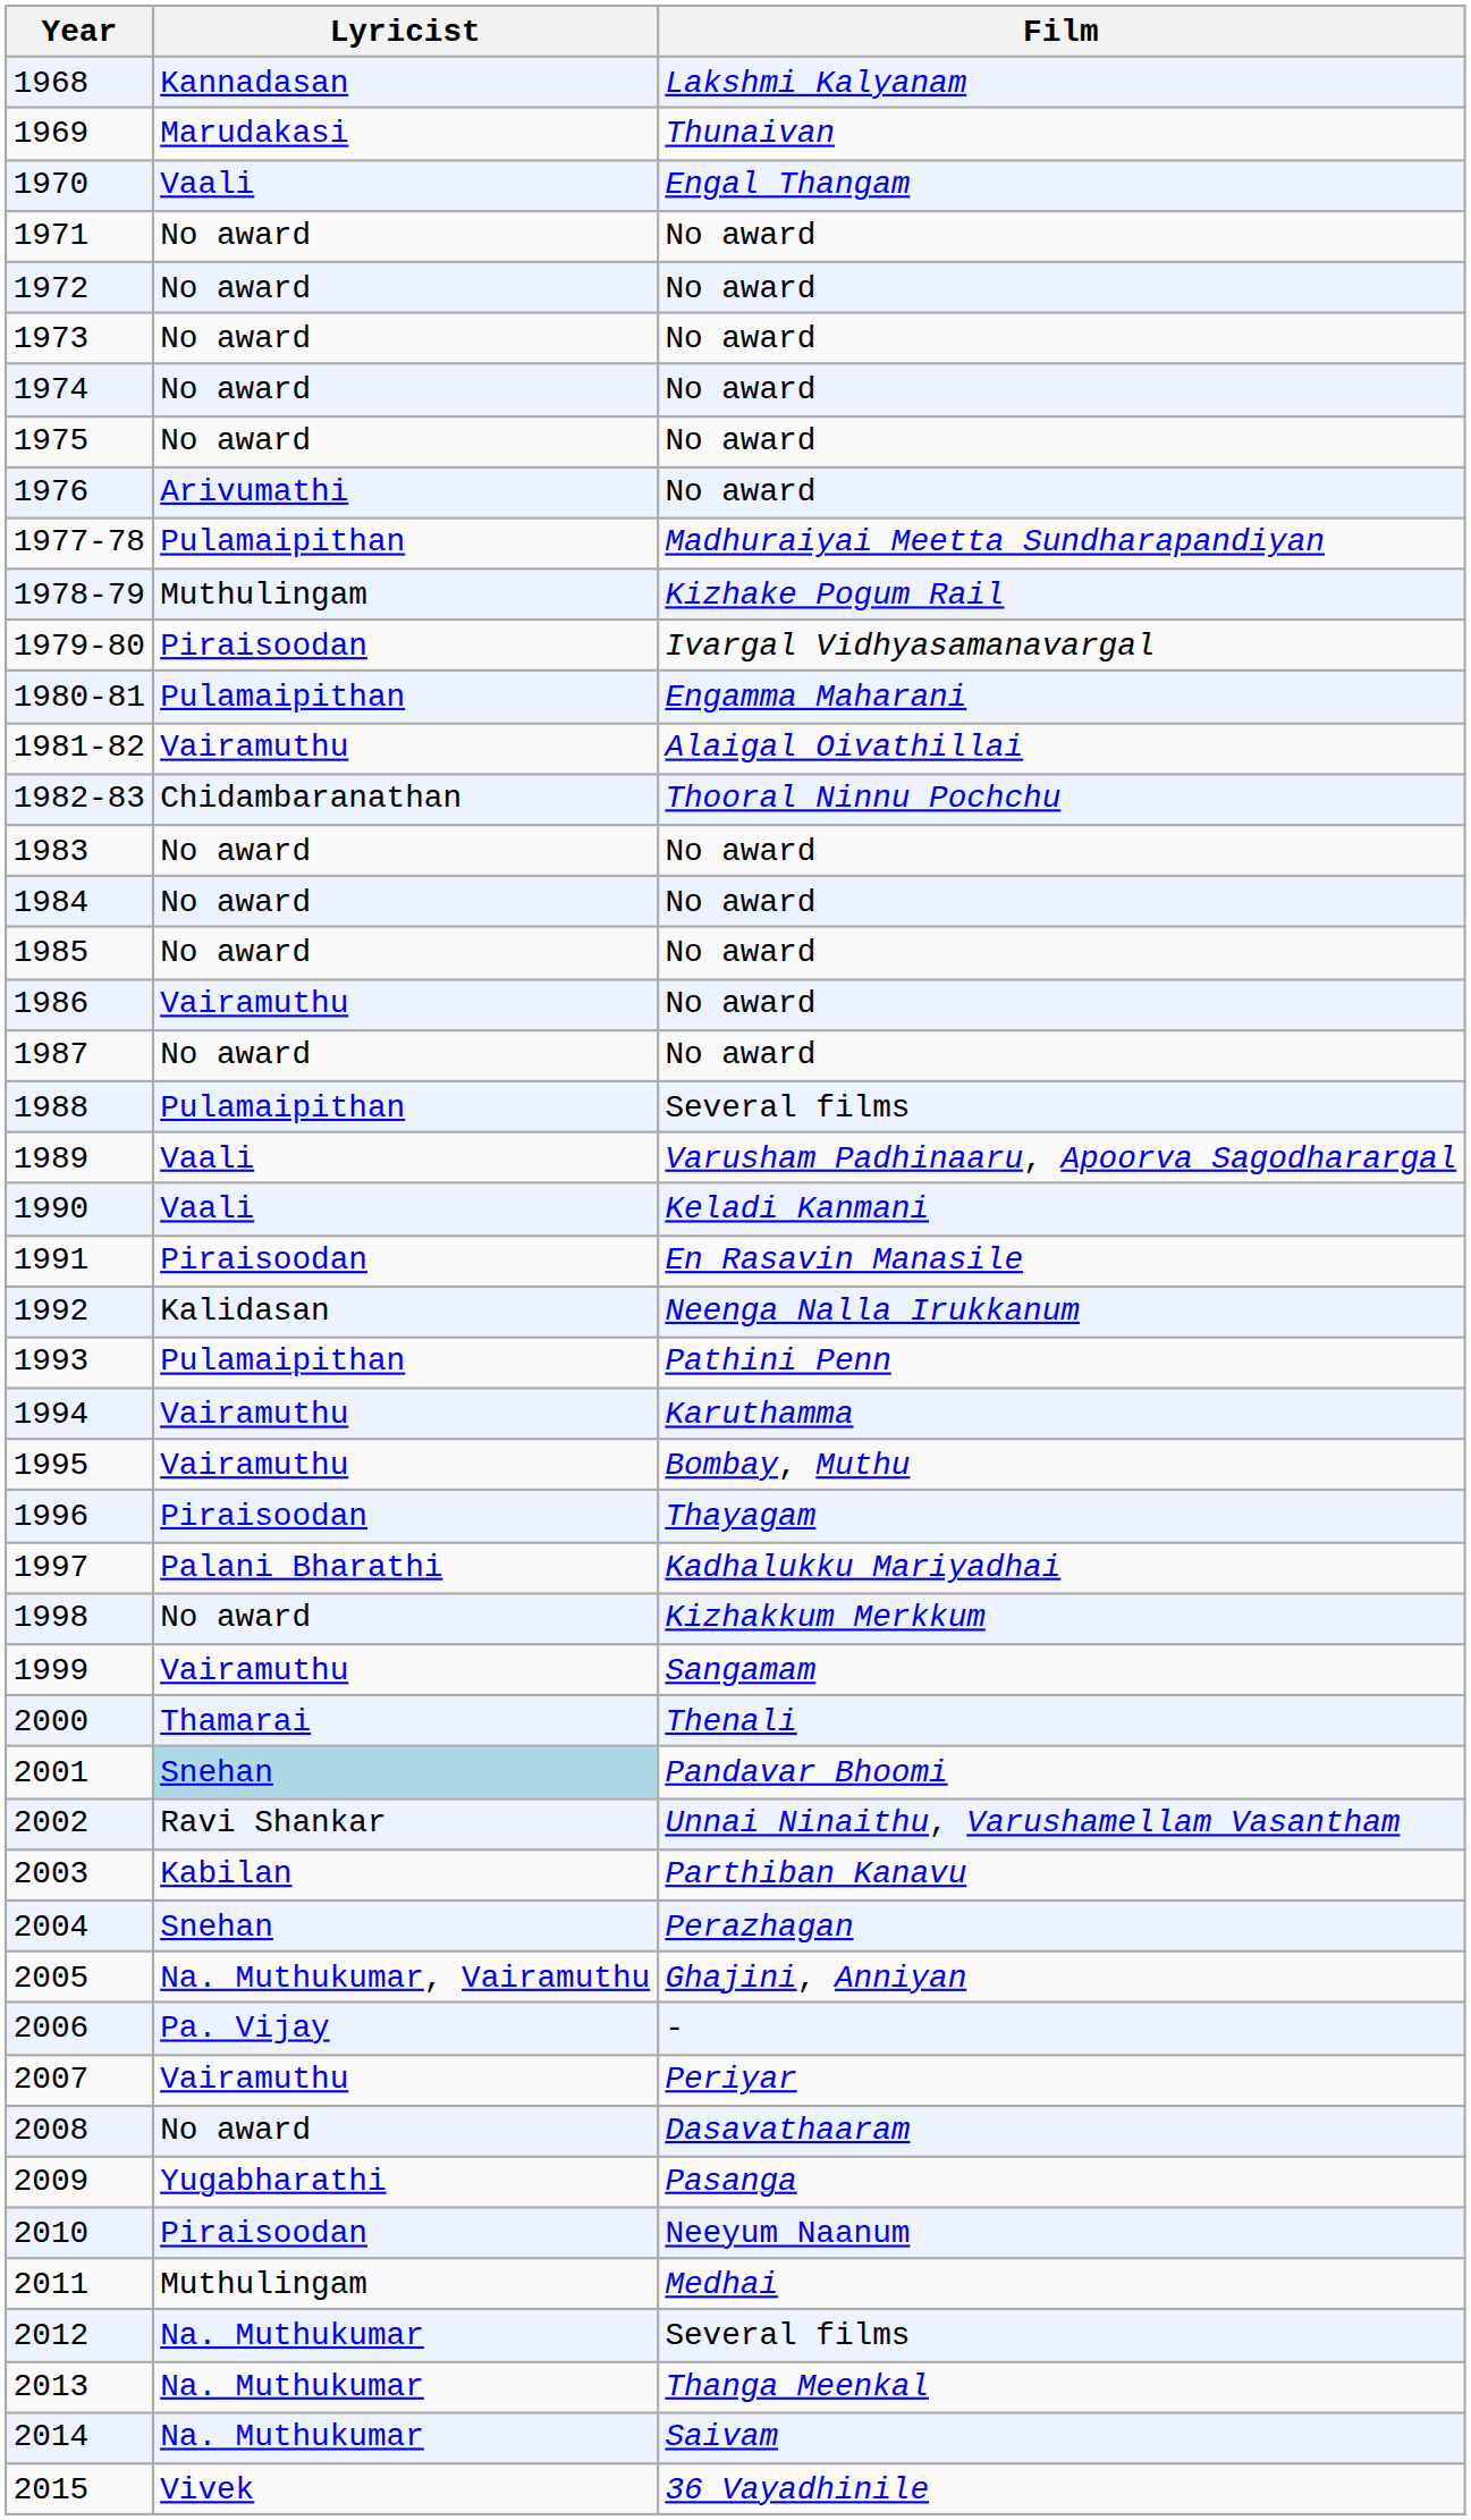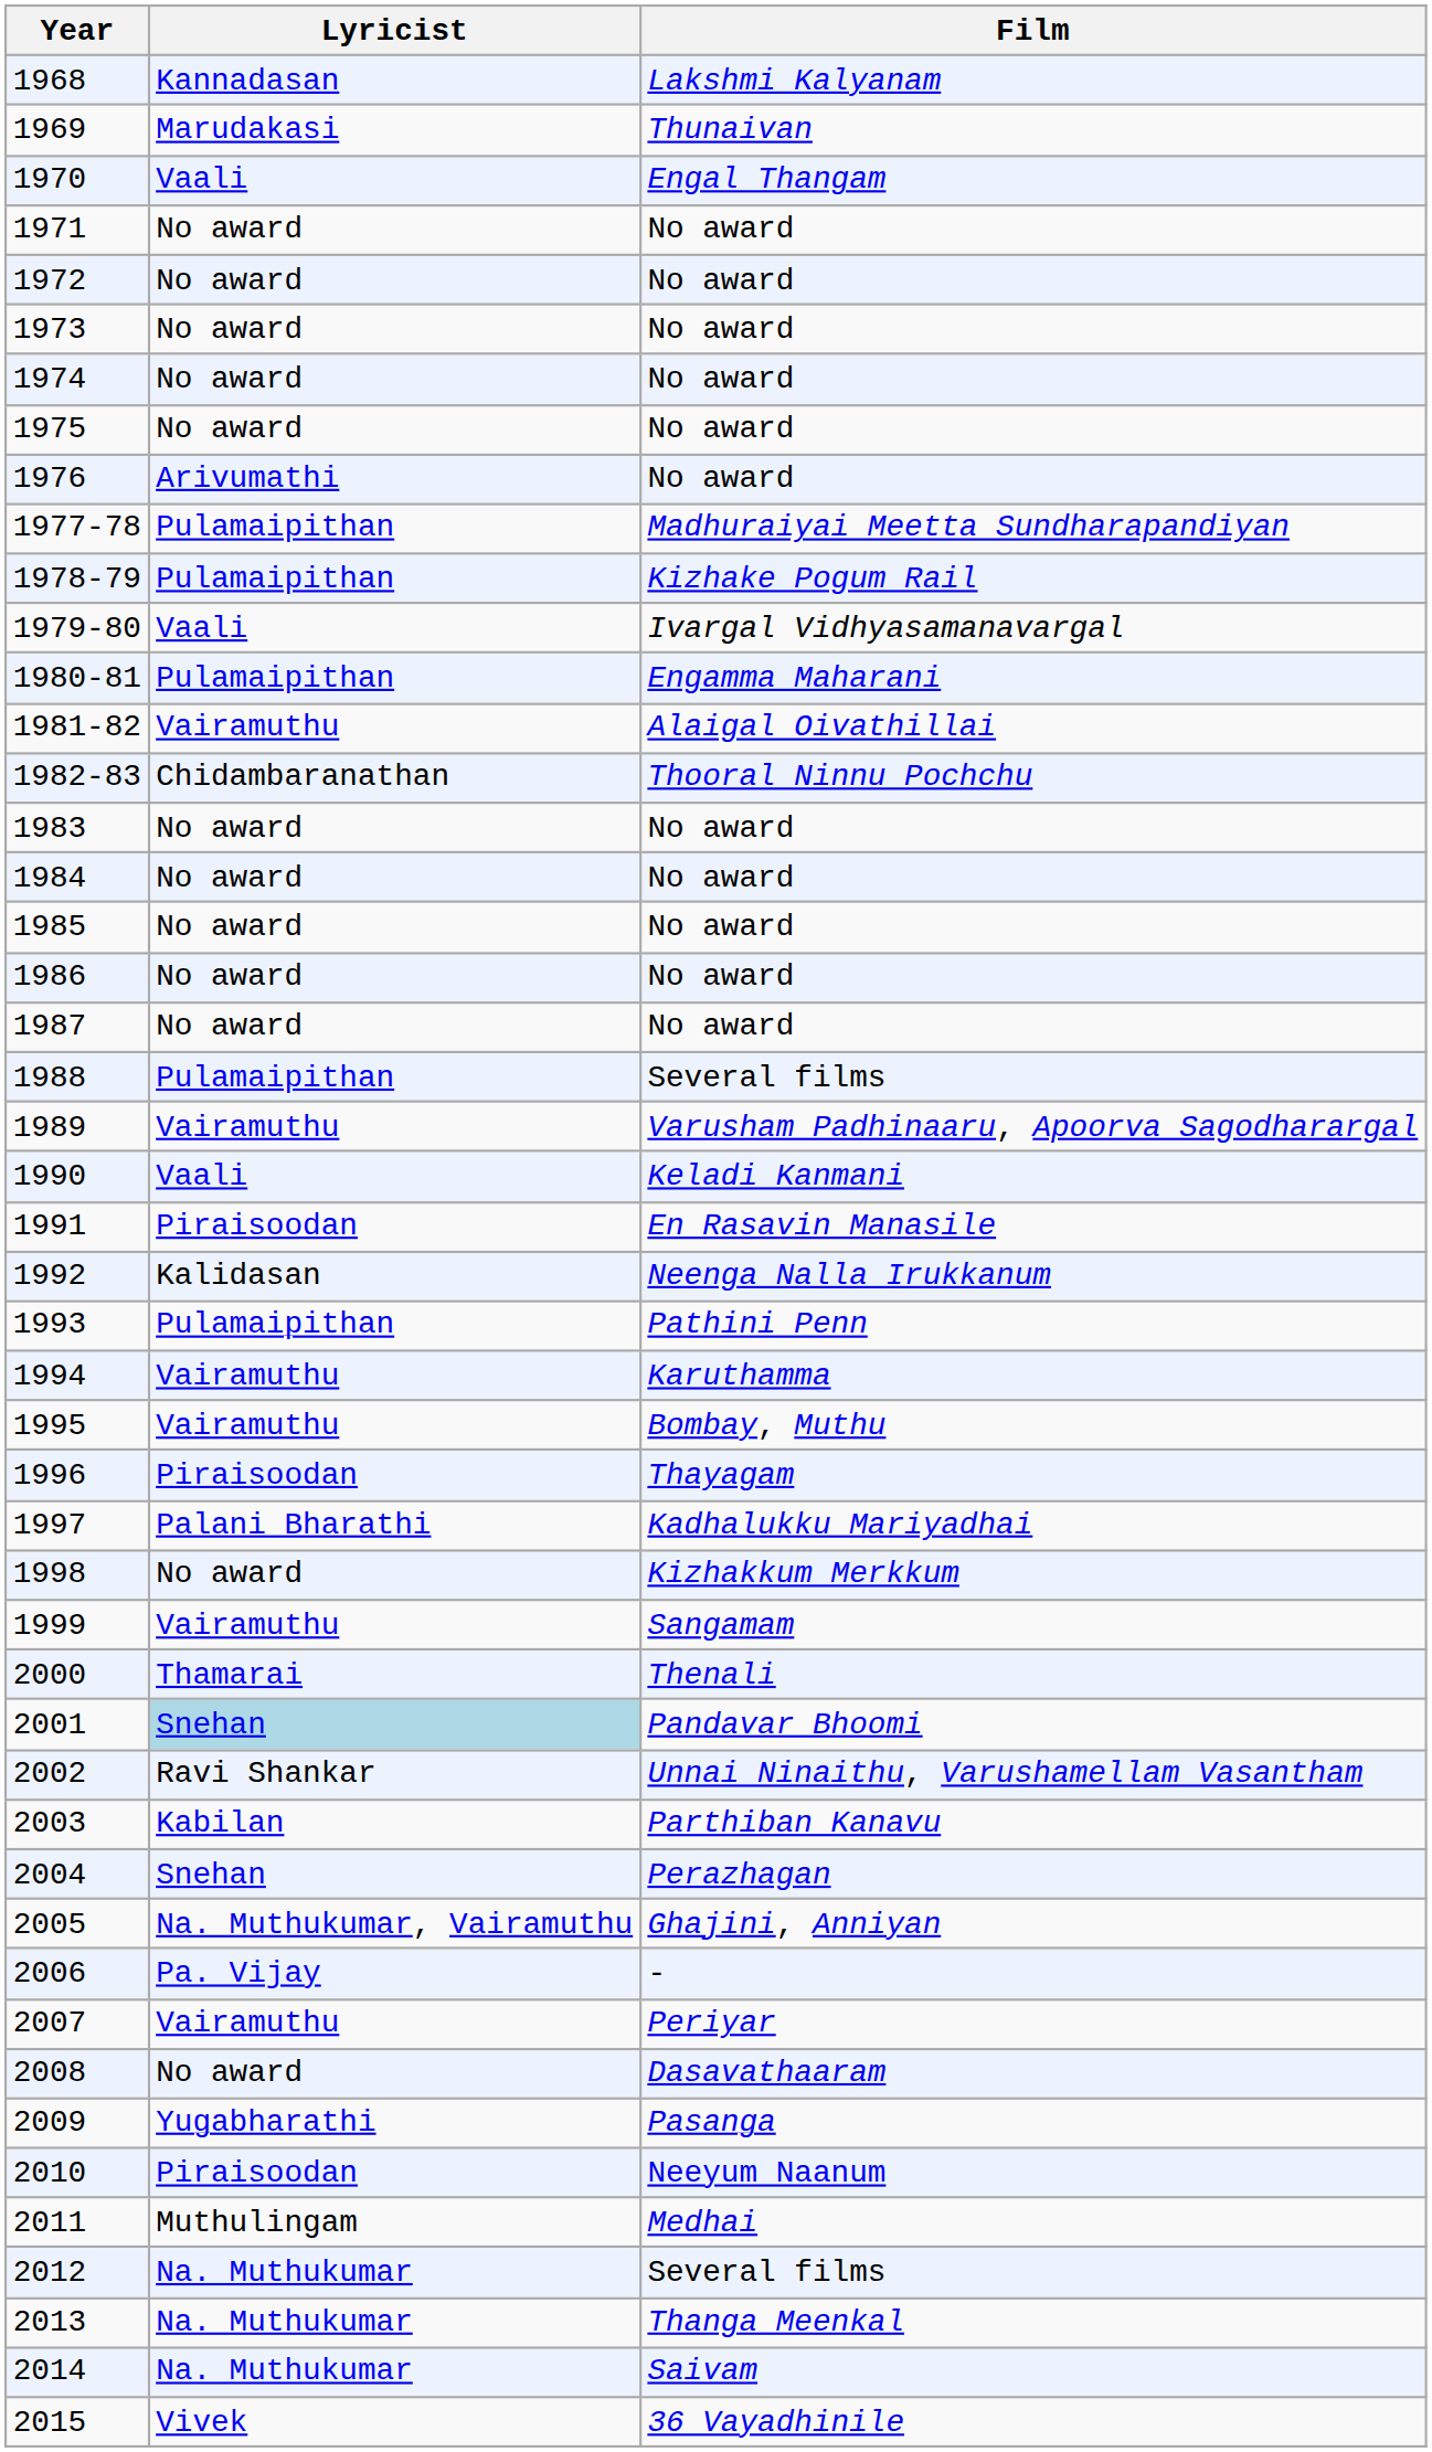 <table class="wikitable sortable">
 <tr>
 <th>Year</th>
 <th>Lyricist</th>
 <th>Film</th>
 </tr>
 <tr bgcolor=#edf3fe>
 <td>1968</td>
 <td><a href='#'>Kannadasan</a></td>
 <td><em><a href='#'>Lakshmi Kalyanam</a></em></td>
 </tr>
 <tr>
 <td>1969</td>
 <td><a href='#'>Marudakasi</a></td>
 <td><em><a href='#'>Thunaivan</a></em></td>
 </tr>
 <tr bgcolor=#edf3fe>
 <td>1970</td>
 <td><a href='#'>Vaali</a></td>
 <td><em><a href='#'>Engal Thangam</a></em></td>
 </tr>
 <tr>
 <td>1971</td>
 <td>No award</td>
 <td>No award</td>
 </tr>
 <tr bgcolor=#edf3fe>
 <td>1972</td>
 <td>No award</td>
 <td>No award</td>
 </tr>
 <tr>
 <td>1973</td>
 <td>No award</td>
 <td>No award</td>
 </tr>
 <tr bgcolor=#edf3fe>
 <td>1974</td>
 <td>No award</td>
 <td>No award</td>
 </tr>
 <tr>
 <td>1975</td>
 <td>No award</td>
 <td>No award</td>
 </tr>
 <tr bgcolor=#edf3fe>
 <td>1976</td>
 <td><a href='#'>Arivumathi</a></td>
 <td>No award</td>
 </tr>
 <tr>
 <td>1977-78</td>
 <td><a href='#'>Pulamaipithan</a></td>
 <td><em><a href='#'>Madhuraiyai Meetta Sundharapandiyan</a></em></td>
 </tr>
 <tr bgcolor=#edf3fe>
 <td>1978-79</td>
-<td>Muthulingam</td>
+<td><a href='#'>Pulamaipithan</a></td>
 <td><em><a href='#'>Kizhake Pogum Rail</a></em></td>
 </tr>
 <tr>
 <td>1979-80</td>
-<td><a href='#'>Piraisoodan</a></td>
+<td><a href='#'>Vaali</a></td>
 <td><em>Ivargal Vidhyasamanavargal</em></td>
 </tr>
 <tr bgcolor=#edf3fe>
 <td>1980-81</td>
 <td><a href='#'>Pulamaipithan</a></td>
 <td><em><a href='#'>Engamma Maharani</a></em> </td>
 </tr>
 <tr>
 <td>1981-82</td>
 <td><a href='#'>Vairamuthu</a></td>
 <td><em><a href='#'>Alaigal Oivathillai</a></em></td>
 </tr>
 <tr bgcolor=#edf3fe>
 <td>1982-83</td>
 <td>Chidambaranathan</td>
 <td><em><a href='#'>Thooral Ninnu Pochchu</a></em></td>
 </tr>
 <tr>
 <td>1983</td>
 <td>No award</td>
 <td>No award</td>
 </tr>
 <tr bgcolor=#edf3fe>
 <td>1984</td>
 <td>No award</td>
 <td>No award</td>
 </tr>
 <tr>
 <td>1985</td>
 <td>No award</td>
 <td>No award</td>
 </tr>
 <tr bgcolor=#edf3fe>
 <td>1986</td>
-<td><a href='#'>Vairamuthu</a></td>
+<td>No award</td>
 <td>No award</td>
 </tr>
 <tr>
 <td>1987</td>
 <td>No award</td>
 <td>No award</td>
 </tr>
 <tr bgcolor=#edf3fe>
 <td>1988</td>
 <td><a href='#'>Pulamaipithan</a></td>
 <td>Several films</td>
 </tr>
 <tr>
 <td>1989</td>
-<td><a href='#'>Vaali</a></td>
+<td><a href='#'>Vairamuthu</a></td>
 <td><em><a href='#'>Varusham Padhinaaru</a></em>, <em><a href='#'>Apoorva Sagodharargal</a></em></td>
 </tr>
 <tr bgcolor=#edf3fe>
 <td>1990</td>
 <td><a href='#'>Vaali</a></td>
 <td><em><a href='#'>Keladi Kanmani</a></em></td>
 </tr>
 <tr>
 <td>1991</td>
 <td><a href='#'>Piraisoodan</a></td>
 <td><em><a href='#'>En Rasavin Manasile</a></em></td>
 </tr>
 <tr bgcolor=#edf3fe>
 <td>1992</td>
 <td>Kalidasan</td>
 <td><em><a href='#'>Neenga Nalla Irukkanum</a></em></td>
 </tr>
 <tr>
 <td>1993</td>
 <td><a href='#'>Pulamaipithan</a></td>
 <td><em><a href='#'>Pathini Penn</a></em></td>
 </tr>
 <tr bgcolor=#edf3fe>
 <td>1994</td>
 <td><a href='#'>Vairamuthu</a></td>
 <td><em><a href='#'>Karuthamma</a></em></td>
 </tr>
 <tr>
 <td>1995</td>
 <td><a href='#'>Vairamuthu</a></td>
 <td><em><a href='#'>Bombay</a></em>, <em><a href='#'>Muthu</a></em></td>
 </tr>
 <tr bgcolor=#edf3fe>
 <td>1996</td>
 <td><a href='#'>Piraisoodan</a></td>
 <td><em><a href='#'>Thayagam</a></em></td>
 </tr>
 <tr>
 <td>1997</td>
 <td><a href='#'>Palani Bharathi</a></td>
 <td><em><a href='#'>Kadhalukku Mariyadhai</a></em></td>
 </tr>
 <tr bgcolor=#edf3fe>
 <td>1998</td>
 <td>No award</td>
 <td><em><a href='#'>Kizhakkum Merkkum</a></em></td>
 </tr>
 <tr>
 <td>1999</td>
 <td><a href='#'>Vairamuthu</a></td>
 <td><em><a href='#'>Sangamam</a></em></td>
 </tr>
 <tr bgcolor=#edf3fe>
 <td>2000</td>
 <td><a href='#'>Thamarai</a></td>
 <td><em><a href='#'>Thenali</a></em></td>
 </tr>
 <tr>
 <td>2001</td>
 <td style="background: lightblue;"><a href='#'>Snehan</a></td>
 <td><em><a href='#'>Pandavar Bhoomi</a></em></td>
 </tr>
 <tr bgcolor=#edf3fe>
 <td>2002</td>
 <td>Ravi Shankar</td>
 <td><em><a href='#'>Unnai Ninaithu</a></em>, <em><a href='#'>Varushamellam Vasantham</a></em></td>
 </tr>
 <tr>
 <td>2003</td>
 <td><a href='#'>Kabilan</a></td>
 <td><em><a href='#'>Parthiban Kanavu</a></em></td>
 </tr>
 <tr bgcolor=#edf3fe>
 <td>2004</td>
 <td><a href='#'>Snehan</a></td>
 <td><em><a href='#'>Perazhagan</a></em></td>
 </tr>
 <tr>
 <td>2005</td>
 <td><a href='#'>Na. Muthukumar</a>, <a href='#'>Vairamuthu</a></td>
 <td><em><a href='#'>Ghajini</a></em>, <em><a href='#'>Anniyan</a></em></td>
 </tr>
 <tr bgcolor=#edf3fe>
 <td>2006</td>
 <td><a href='#'>Pa. Vijay</a></td>
 <td>-</td>
 </tr>
 <tr>
 <td>2007</td>
 <td><a href='#'>Vairamuthu</a></td>
 <td><em><a href='#'>Periyar</a></em></td>
 </tr>
 <tr bgcolor=#edf3fe>
 <td>2008</td>
 <td>No award</td>
 <td><em><a href='#'>Dasavathaaram</a></em></td>
 </tr>
 <tr>
 <td>2009</td>
 <td><a href='#'>Yugabharathi</a></td>
 <td><em><a href='#'>Pasanga</a></em></td>
 </tr>
 <tr bgcolor=#edf3fe>
 <td>2010</td>
 <td><a href='#'>Piraisoodan</a></td>
 <td><a href='#'>Neeyum Naanum</a></td>
 </tr>
 <tr>
 <td>2011</td>
 <td>Muthulingam</td>
 <td><em><a href='#'>Medhai</a></em></td>
 </tr>
 <tr bgcolor=#edf3fe>
 <td>2012</td>
 <td><a href='#'>Na. Muthukumar</a></td>
 <td>Several films</td>
 </tr>
 <tr>
 <td>2013</td>
 <td><a href='#'>Na. Muthukumar</a></td>
 <td><em><a href='#'>Thanga Meenkal</a></em></td>
 </tr>
 <tr bgcolor=#edf3fe>
 <td>2014</td>
 <td><a href='#'>Na. Muthukumar</a></td>
 <td><em><a href='#'>Saivam</a></em></td>
 </tr>
 <tr>
 <td>2015</td>
 <td><a href='#'>Vivek</a></td>
 <td><em><a href='#'>36 Vayadhinile</a></em></td>
 </tr>
 <tr>
 </tr>
 </table>
